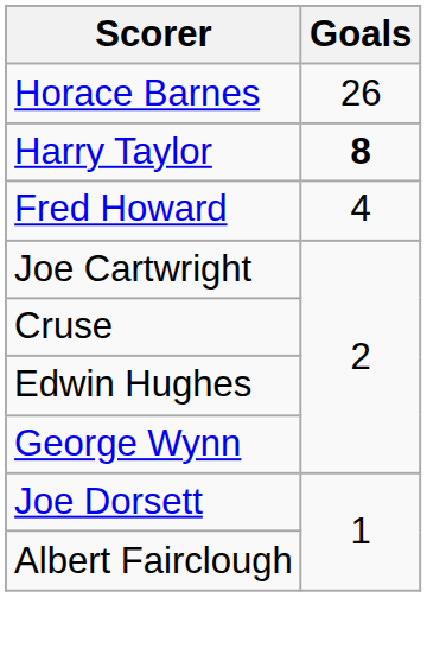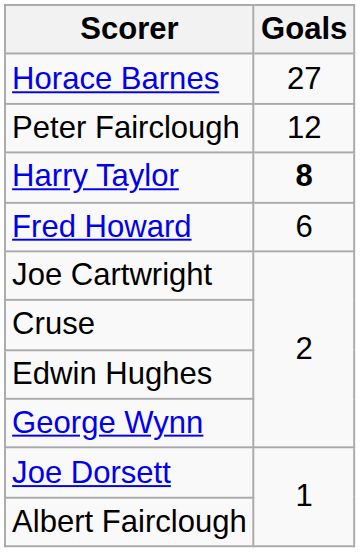 <table class="wikitable">
 <tr>
 <th>Scorer</th>
 <th>Goals</th>
 </tr>
 <tr>
 <td> <a href='#'>Horace Barnes</a></td>
-<td align=center>26</td>
+<td align=center>27</td>
+</tr>
+<tr>
+<td>Peter Fairclough</td>
+<td align=center>12</td>
 </tr>
 <tr>
 <td> <a href='#'>Harry Taylor</a></td>
 <td align=center><strong>8</strong></td>
 </tr>
 <tr>
 <td> <a href='#'>Fred Howard</a></td>
-<td align=center>4</td>
+<td align=center>6</td>
 </tr>
 <tr>
 <td>Joe Cartwright</td>
 <td rowspan="4" align=center>2</td>
 </tr>
 <tr>
 <td>Cruse</td>
 </tr>
 <tr>
 <td>Edwin Hughes</td>
 </tr>
 <tr>
 <td> <a href='#'>George Wynn</a></td>
 </tr>
 <tr>
 <td> <a href='#'>Joe Dorsett</a></td>
 <td rowspan="2" align=center>1</td>
 </tr>
 <tr>
 <td>Albert Fairclough</td>
 </tr>
 </table>
